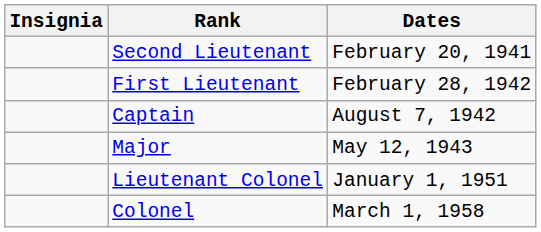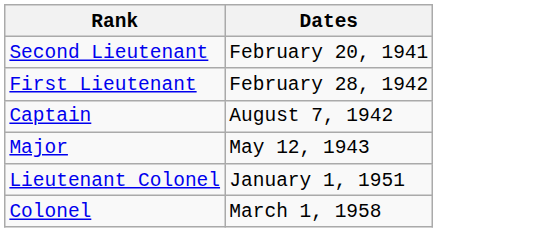 <table class="wikitable">
 <tr>
-<th>Insignia</th>
 <th>Rank</th>
 <th>Dates</th>
 </tr>
 <tr>
-<td></td>
 <td><a href='#'>Second Lieutenant</a></td>
 <td>February 20, 1941 </td>
 </tr>
 <tr>
-<td></td>
 <td><a href='#'>First Lieutenant</a></td>
 <td>February 28, 1942 </td>
 </tr>
 <tr>
-<td></td>
 <td><a href='#'>Captain</a></td>
 <td>August 7, 1942 </td>
 </tr>
 <tr>
-<td></td>
 <td><a href='#'>Major</a></td>
 <td>May 12, 1943 </td>
 </tr>
 <tr>
-<td></td>
 <td><a href='#'>Lieutenant Colonel</a></td>
 <td>January 1, 1951 </td>
 </tr>
 <tr>
-<td></td>
 <td><a href='#'>Colonel</a></td>
 <td>March 1, 1958 </td>
 </tr>
 </table>
